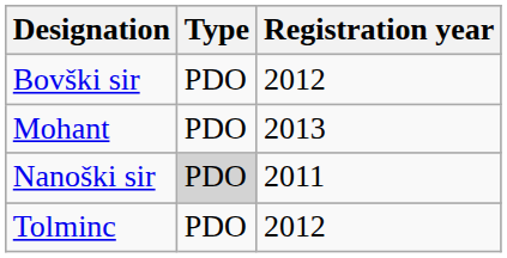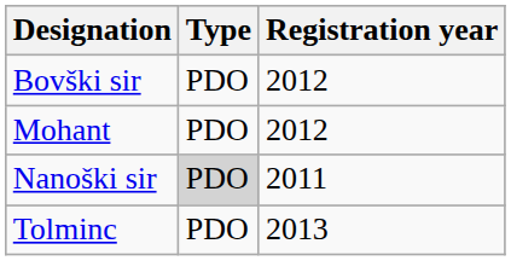 <table class="wikitable">
 <tr>
 <th>Designation</th>
 <th>Type</th>
 <th>Registration year</th>
 </tr>
 <tr>
 <td><a href='#'>Bovški sir</a></td>
 <td>PDO</td>
 <td>2012</td>
 </tr>
 <tr>
 <td><a href='#'>Mohant</a></td>
 <td>PDO</td>
-<td>2013</td>
+<td>2012</td>
 </tr>
 <tr>
 <td><a href='#'>Nanoški sir</a></td>
 <td style="background: lightgrey;">PDO</td>
 <td>2011</td>
 </tr>
 <tr>
 <td><a href='#'>Tolminc</a></td>
 <td>PDO</td>
-<td>2012</td>
+<td>2013</td>
 </tr>
 </table>
